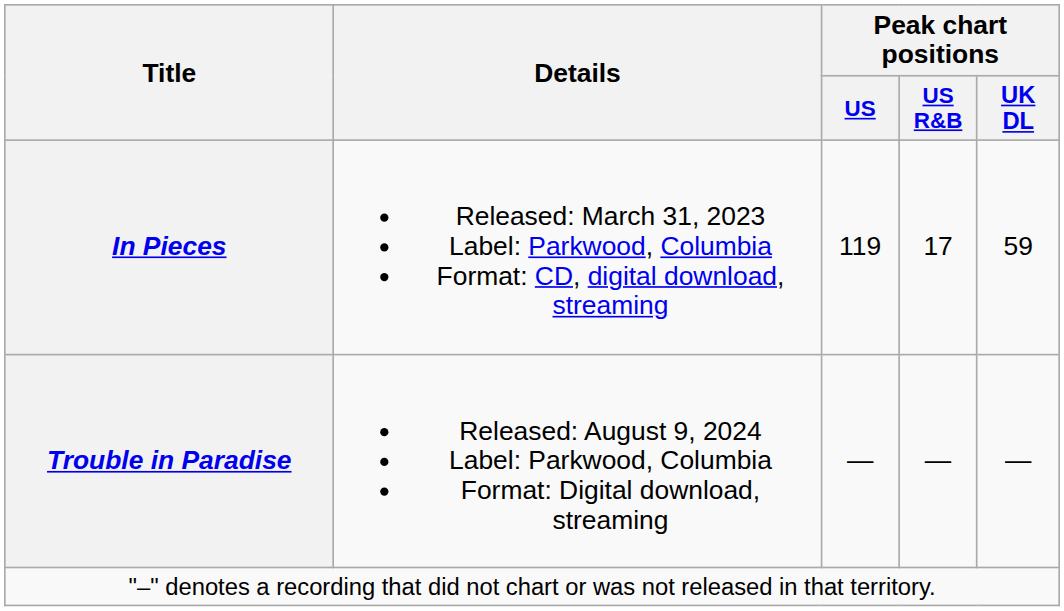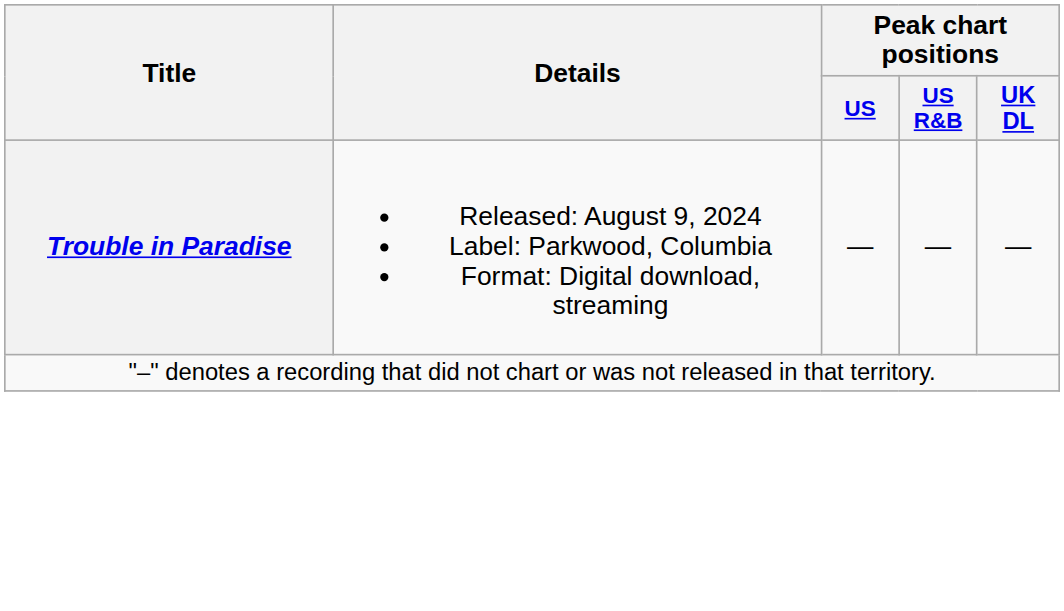 <table class="wikitable plainrowheaders" style="text-align:center;">
 <tr>
 <th scope="col" rowspan="2" style="width:12em;">Title</th>
 <th scope="col" rowspan="2" style="width:18em;">Details</th>
 <th scope="col" colspan="3">Peak chart positions</th>
 </tr>
 <tr>
 <th scope="col" style="width:3em;font-size:85%;"><a href='#'>US</a><br></th>
 <th scope="col" style="width:3em;font-size:85%;"><a href='#'>US<br>R&B</a><br></th>
 <th scope="col" style="width:3em;font-size:90%;"><a href='#'>UK<br>DL</a><br></th>
 </tr>
 <tr>
-<th scope="row"><em><a href='#'>In Pieces</a></em></th>
-<td><br><ul><li>Released: March 31, 2023</li><li>Label: <a href='#'>Parkwood</a>, <a href='#'>Columbia</a></li><li>Format: <a href='#'>CD</a>, <a href='#'>digital download</a>, <a href='#'>streaming</a></li></ul></td>
-<td>119</td>
-<td>17</td>
-<td>59</td>
-</tr>
-<tr>
 <th scope="row"><em><a href='#'>Trouble in Paradise</a></em></th>
 <td><br><ul><li>Released: August 9, 2024</li><li>Label: Parkwood, Columbia</li><li>Format: Digital download, streaming</li></ul></td>
 <td>—</td>
 <td>—</td>
 <td>—</td>
 </tr>
 <tr>
 <td colspan="5" style="font-size:90%">"–" denotes a recording that did not chart or was not released in that territory.</td>
 </tr>
 </table>
